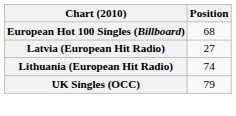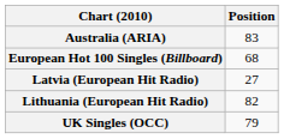 <table class="wikitable sortable plainrowheaders" style="text-align:center">
 <tr>
 <th scope="col">Chart (2010)</th>
 <th scope="col">Position</th>
+</tr>
+<tr>
+<th scope="row">Australia (ARIA)</th>
+<td>83</td>
 </tr>
 <tr>
 <th scope="row">European Hot 100 Singles (<em>Billboard</em>)</th>
 <td>68</td>
 </tr>
 <tr>
 <th scope="row">Latvia (European Hit Radio)</th>
 <td>27</td>
 </tr>
 <tr>
 <th scope="row">Lithuania (European Hit Radio)</th>
-<td>74</td>
+<td>82</td>
 </tr>
 <tr>
 <th scope="row">UK Singles (OCC)</th>
 <td>79</td>
 </tr>
 </table>
